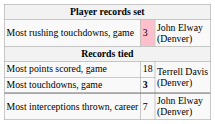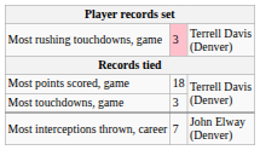 <table class="wikitable">
 <tr>
 <th colspan=3>Player records set</th>
 </tr>
 <tr>
 <td>Most rushing touchdowns, game</td>
 <td style="background: pink;">3</td>
-<td>John Elway<br>(Denver)</td>
+<td>Terrell Davis<br>(Denver)</td>
 </tr>
 <tr>
 <th colspan=3>Records tied</th>
 </tr>
 <tr>
 <td>Most points scored, game</td>
 <td>18</td>
 <td rowspan=2>Terrell Davis<br>(Denver)</td>
 </tr>
 <tr style="border-bottom: 2px solid gray">
 <td>Most touchdowns, game</td>
-<td><strong>3</strong></td>
+<td>3</td>
 </tr>
 <tr>
 <td>Most interceptions thrown, career</td>
 <td>7</td>
 <td>John Elway<br>(Denver)</td>
 </tr>
 </table>
